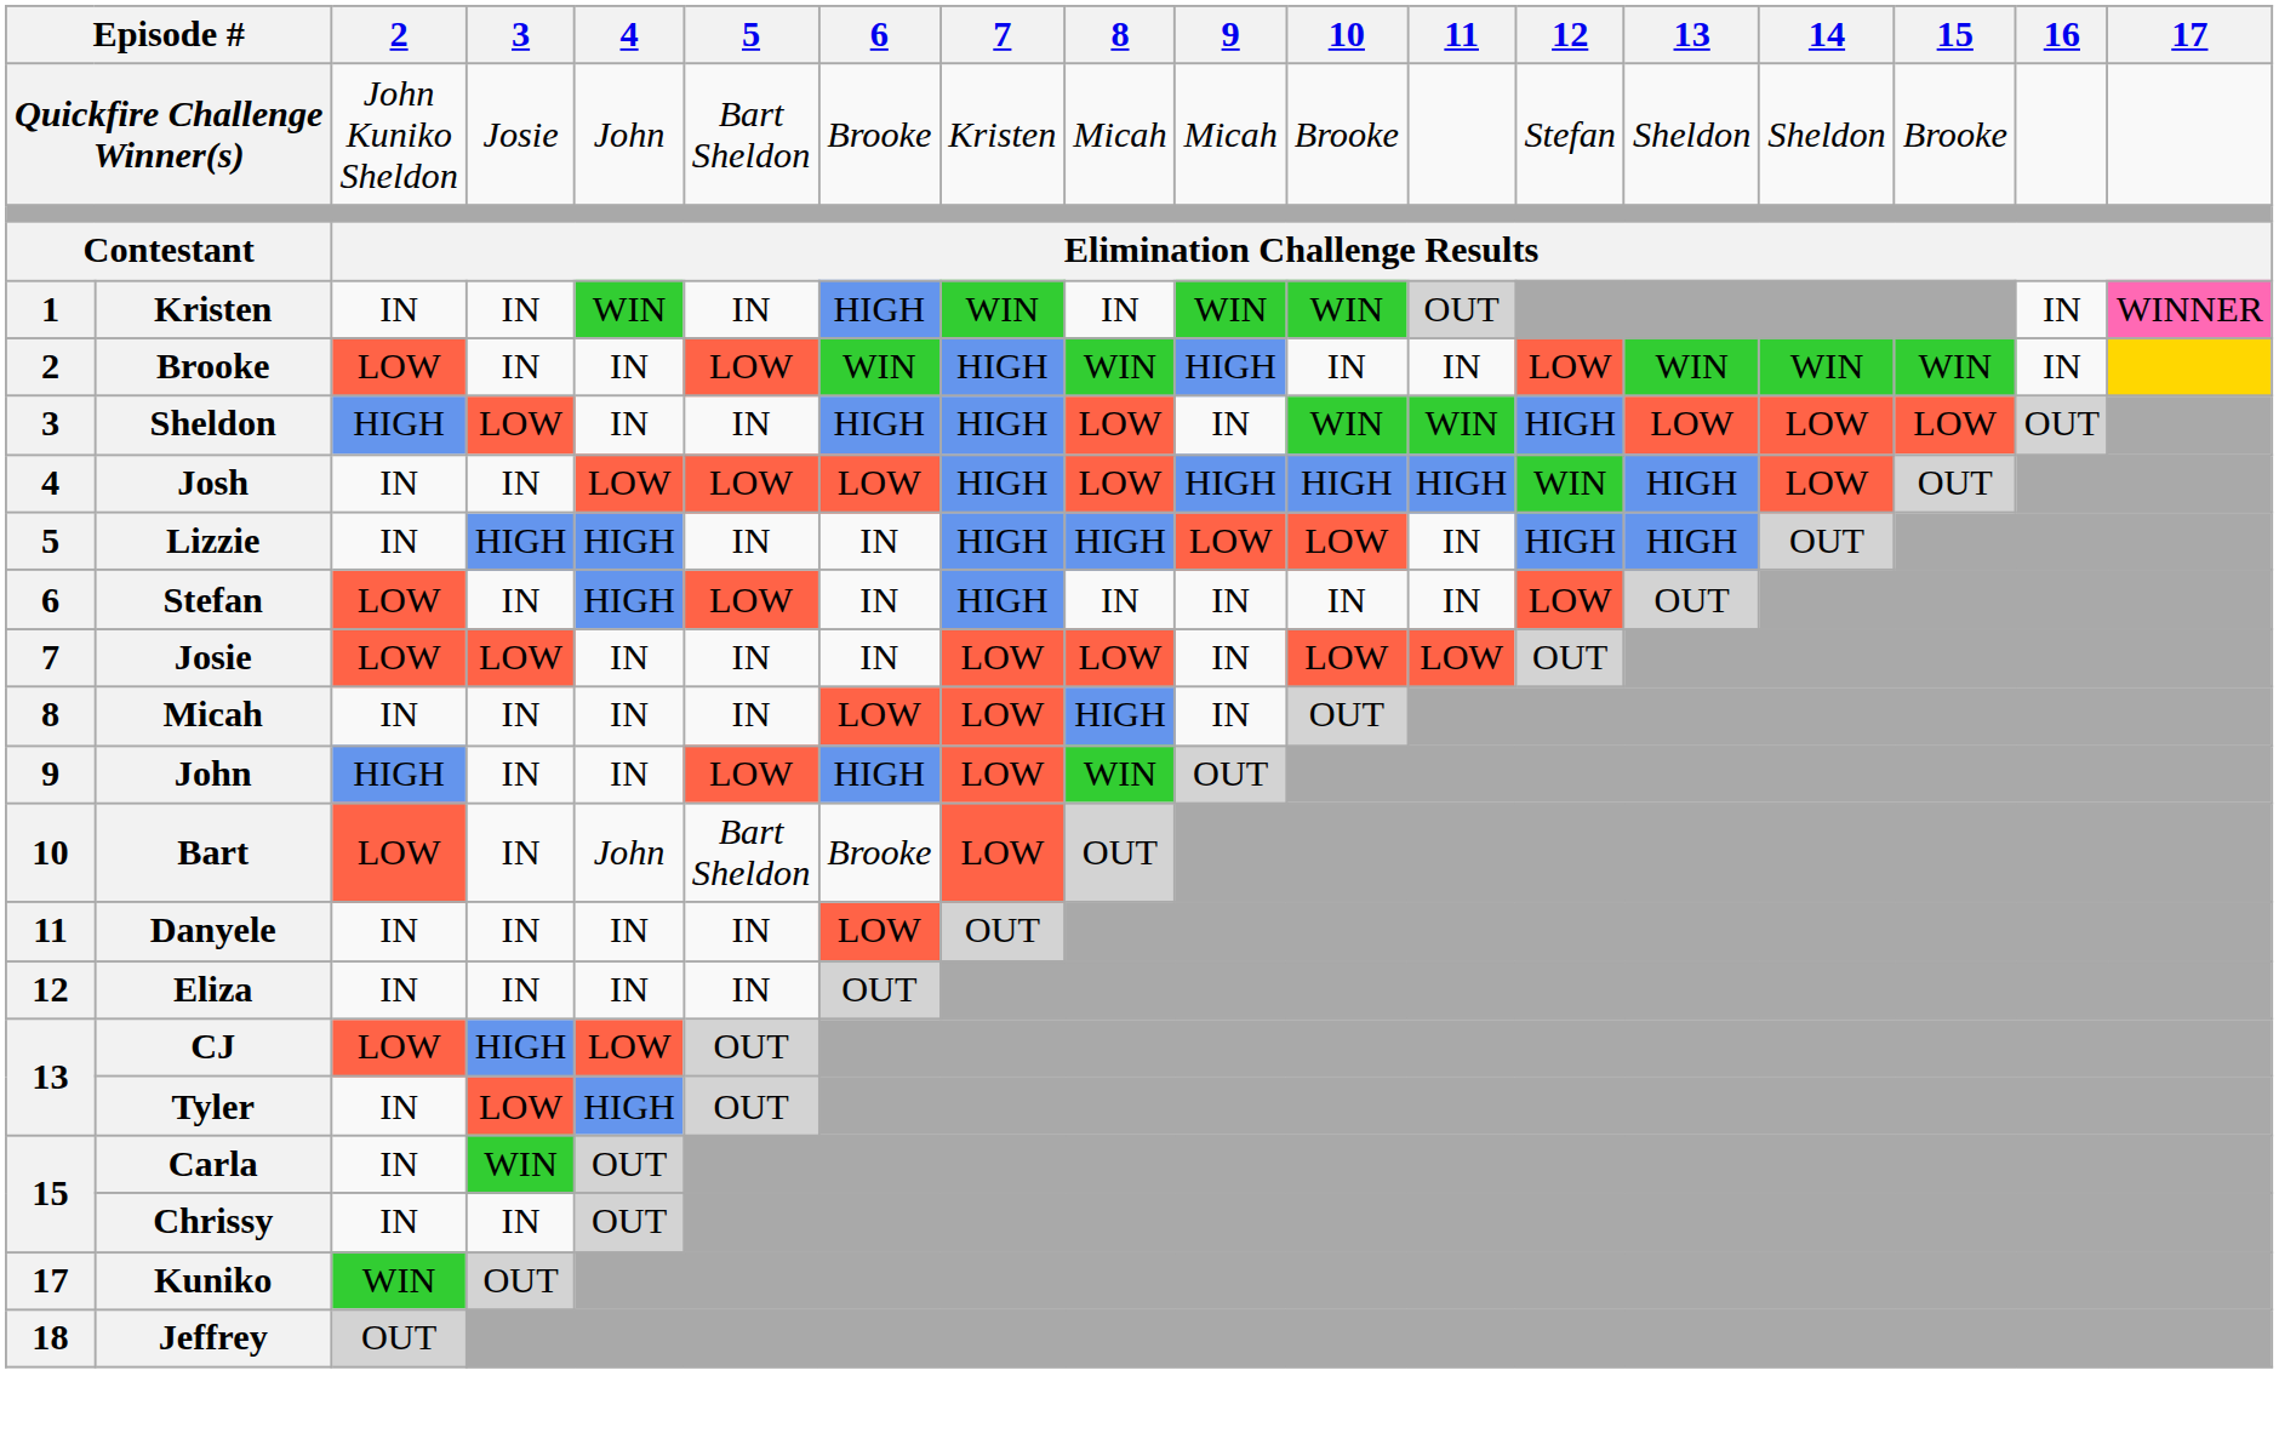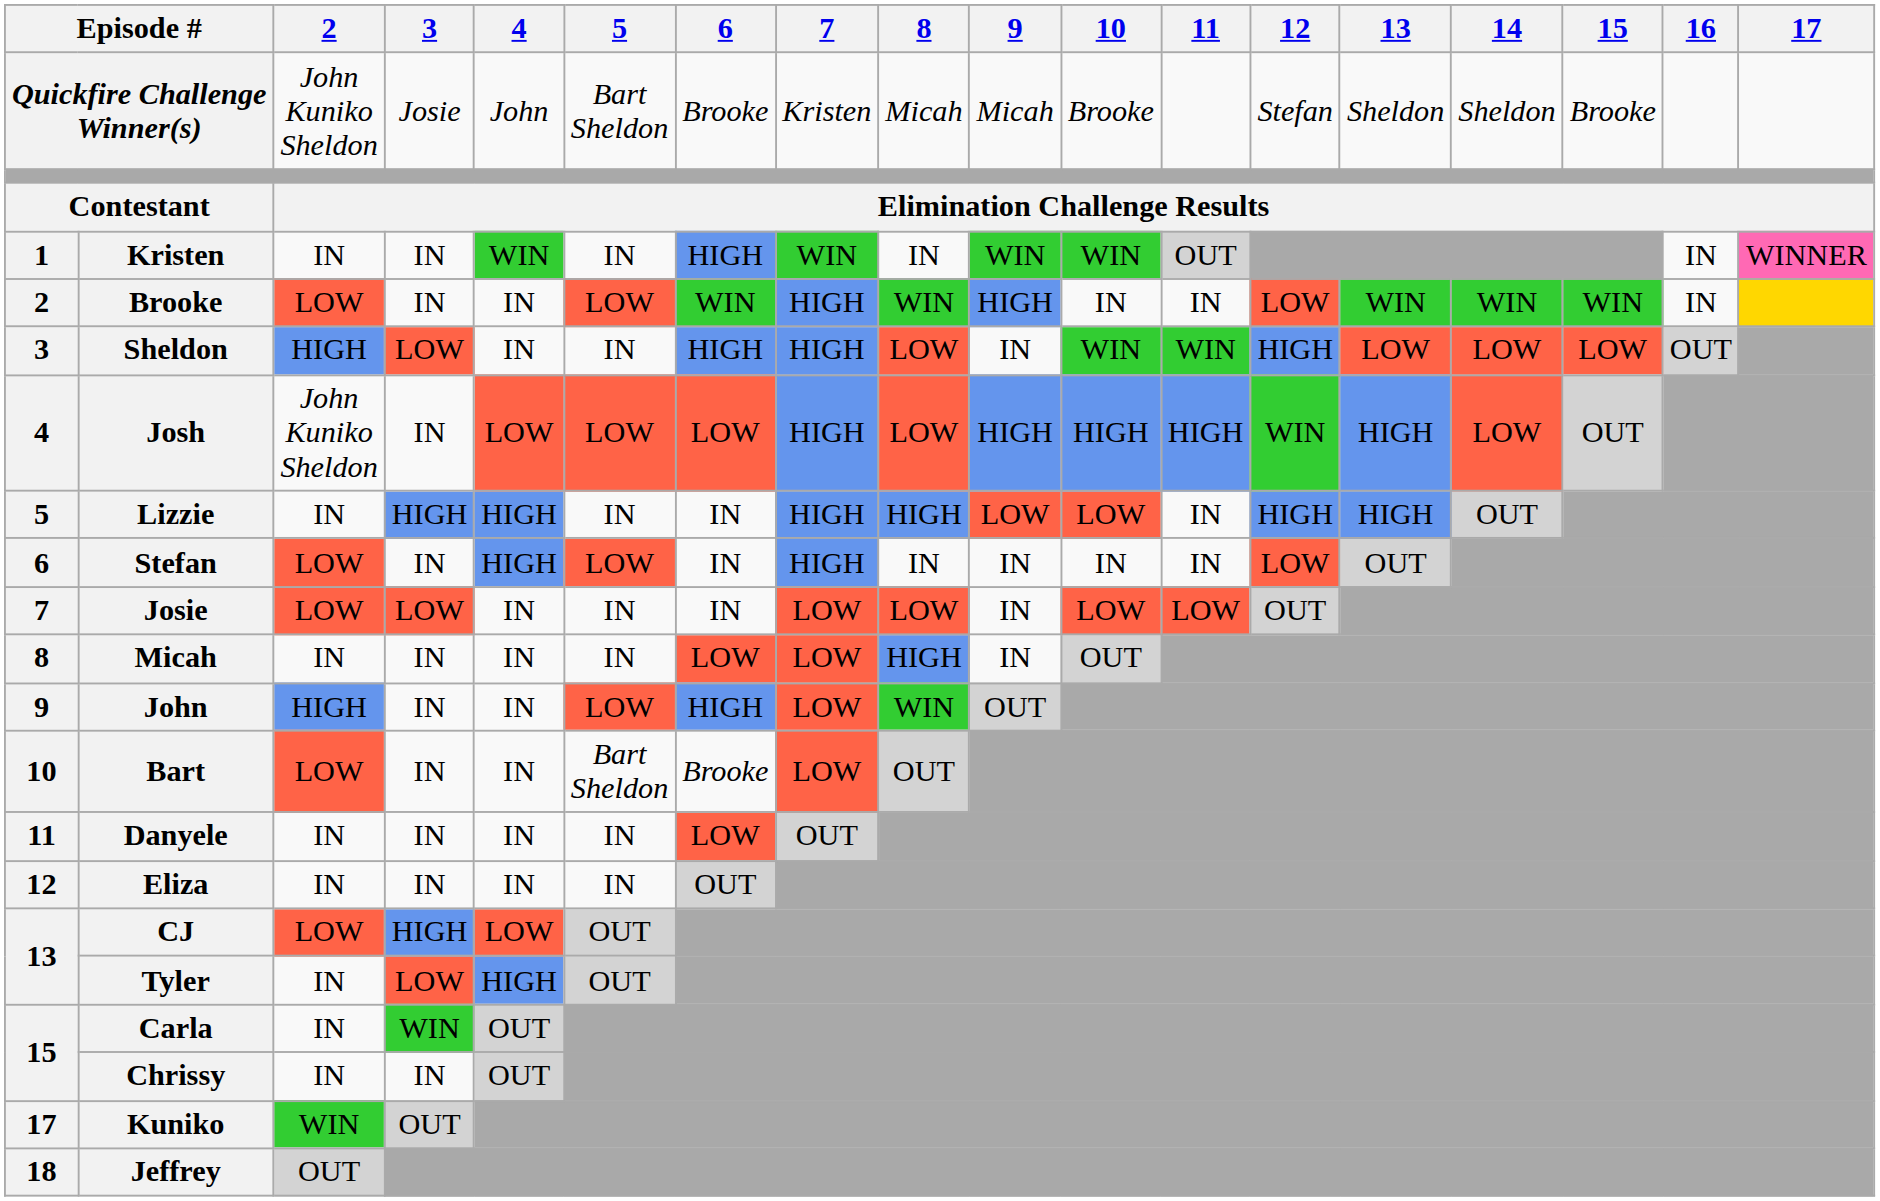 <table class="wikitable" style="text-align:center; font-size:100%">
 <tr>
 <th colspan=2>Episode #</th>
 <th><a href='#'>2</a></th>
 <th><a href='#'>3</a></th>
 <th><a href='#'>4</a></th>
 <th><a href='#'>5</a></th>
 <th><a href='#'>6</a></th>
 <th><a href='#'>7</a></th>
 <th><a href='#'>8</a></th>
 <th><a href='#'>9</a></th>
 <th><a href='#'>10</a></th>
 <th><a href='#'>11</a></th>
 <th><a href='#'>12</a></th>
 <th><a href='#'>13</a></th>
 <th><a href='#'>14</a></th>
 <th><a href='#'>15</a></th>
 <th><a href='#'>16</a></th>
 <th><a href='#'>17</a></th>
 </tr>
 <tr>
 <th colspan=2><em>Quickfire Challenge<br>Winner(s)</em></th>
 <td><em>John</em><br><em>Kuniko</em><br><em>Sheldon</em></td>
 <td><em>Josie</em></td>
 <td><em>John</em></td>
 <td><em>Bart</em><br><em>Sheldon</em></td>
 <td><em>Brooke</em></td>
 <td><em>Kristen</em></td>
 <td><em>Micah</em></td>
 <td><em>Micah</em></td>
 <td><em>Brooke</em></td>
 <td></td>
 <td><em>Stefan</em></td>
 <td><em>Sheldon</em></td>
 <td><em>Sheldon</em></td>
 <td><em>Brooke</em></td>
 <td></td>
 <td></td>
 </tr>
 <tr>
 <td colspan="19" style="background:darkgrey;"></td>
 </tr>
 <tr>
 <th colspan=2>Contestant</th>
 <th colspan="17">Elimination Challenge Results</th>
 </tr>
 <tr>
 <th>1</th>
 <th>Kristen</th>
 <td>IN</td>
 <td>IN</td>
 <td style="background:limegreen;">WIN</td>
 <td>IN</td>
 <td style="background:cornflowerblue;">HIGH</td>
 <td style="background:limegreen;">WIN</td>
 <td>IN</td>
 <td style="background:limegreen;">WIN</td>
 <td style="background:limegreen;">WIN</td>
 <td style="background:lightgrey;">OUT</td>
 <td style="background:darkgrey;" colspan="4"></td>
 <td>IN</td>
 <td style="background:hotpink;">WINNER</td>
 </tr>
 <tr>
 <th>2</th>
 <th>Brooke</th>
 <td style="background:tomato;">LOW</td>
 <td>IN</td>
 <td>IN</td>
 <td style="background:tomato;">LOW</td>
 <td style="background:limegreen;">WIN</td>
 <td style="background:cornflowerblue;">HIGH</td>
 <td style="background:limegreen;">WIN</td>
 <td style="background:cornflowerblue;">HIGH</td>
 <td>IN</td>
 <td>IN</td>
 <td style="background:tomato;">LOW</td>
 <td style="background:limegreen;">WIN</td>
 <td style="background:limegreen;">WIN</td>
 <td style="background:limegreen;">WIN</td>
 <td>IN</td>
 <td style="background:gold;"></td>
 </tr>
 <tr>
 <th>3</th>
 <th>Sheldon</th>
 <td style="background:cornflowerblue;">HIGH</td>
 <td style="background:tomato;">LOW</td>
 <td>IN</td>
 <td>IN</td>
 <td style="background:cornflowerblue;">HIGH</td>
 <td style="background:cornflowerblue;">HIGH</td>
 <td style="background:tomato;">LOW</td>
 <td>IN</td>
 <td style="background:limegreen;">WIN</td>
 <td style="background:limegreen;">WIN</td>
 <td style="background:cornflowerblue;">HIGH</td>
 <td style="background:tomato;">LOW</td>
 <td style="background:tomato;">LOW</td>
 <td style="background:tomato;">LOW</td>
 <td style="background:lightgrey;">OUT</td>
 <td style="background:darkgrey;"></td>
 </tr>
 <tr>
 <th>4</th>
 <th>Josh</th>
-<td>IN</td>
+<td><em>John</em><br><em>Kuniko</em><br><em>Sheldon</em></td>
 <td>IN</td>
 <td style="background:tomato;">LOW</td>
 <td style="background:tomato;">LOW</td>
 <td style="background:tomato;">LOW</td>
 <td style="background:cornflowerblue;">HIGH</td>
 <td style="background:tomato;">LOW</td>
 <td style="background:cornflowerblue;">HIGH</td>
 <td style="background:cornflowerblue;">HIGH</td>
 <td style="background:cornflowerblue;">HIGH</td>
 <td style="background:limegreen;">WIN</td>
 <td style="background:cornflowerblue;">HIGH</td>
 <td style="background:tomato;">LOW</td>
 <td style="background:lightgrey;">OUT</td>
 <td style="background:darkgrey;" colspan="2"></td>
 </tr>
 <tr>
 <th>5</th>
 <th>Lizzie</th>
 <td>IN</td>
 <td style="background:cornflowerblue;">HIGH</td>
 <td style="background:cornflowerblue;">HIGH</td>
 <td>IN</td>
 <td>IN</td>
 <td style="background:cornflowerblue;">HIGH</td>
 <td style="background:cornflowerblue;">HIGH</td>
 <td style="background:tomato;">LOW</td>
 <td style="background:tomato;">LOW</td>
 <td>IN</td>
 <td style="background:cornflowerblue;">HIGH</td>
 <td style="background:cornflowerblue;">HIGH</td>
 <td style="background:lightgrey;">OUT</td>
 <td style="background:darkgrey;" colspan="3"></td>
 </tr>
 <tr>
 <th>6</th>
 <th>Stefan</th>
 <td style="background:tomato;">LOW</td>
 <td>IN</td>
 <td style="background:cornflowerblue;">HIGH</td>
 <td style="background:tomato;">LOW</td>
 <td>IN</td>
 <td style="background:cornflowerblue;">HIGH</td>
 <td>IN</td>
 <td>IN</td>
 <td>IN</td>
 <td>IN</td>
 <td style="background:tomato;">LOW</td>
 <td style="background:lightgrey;">OUT</td>
 <td style="background:darkgrey;" colspan="4"></td>
 </tr>
 <tr>
 <th>7</th>
 <th>Josie</th>
 <td style="background:tomato;">LOW</td>
 <td style="background:tomato;">LOW</td>
 <td>IN</td>
 <td>IN</td>
 <td>IN</td>
 <td style="background:tomato;">LOW</td>
 <td style="background:tomato;">LOW</td>
 <td>IN</td>
 <td style="background:tomato;">LOW</td>
 <td style="background:tomato;">LOW</td>
 <td style="background:lightgrey;">OUT</td>
 <td style="background:darkgrey;" colspan="5"></td>
 </tr>
 <tr>
 <th>8</th>
 <th>Micah</th>
 <td>IN</td>
 <td>IN</td>
 <td>IN</td>
 <td>IN</td>
 <td style="background:tomato;">LOW</td>
 <td style="background:tomato;">LOW</td>
 <td style="background:cornflowerblue;">HIGH</td>
 <td>IN</td>
 <td style="background:lightgrey;">OUT</td>
 <td style="background:darkgrey;" colspan="7"></td>
 </tr>
 <tr>
 <th>9</th>
 <th>John</th>
 <td style="background:cornflowerblue;">HIGH</td>
 <td>IN</td>
 <td>IN</td>
 <td style="background:tomato;">LOW</td>
 <td style="background:cornflowerblue;">HIGH</td>
 <td style="background:tomato;">LOW</td>
 <td style="background:limegreen;">WIN</td>
 <td style="background:lightgrey;">OUT</td>
 <td style="background:darkgrey;" colspan="8"></td>
 </tr>
 <tr>
 <th>10</th>
 <th>Bart</th>
 <td style="background:tomato;">LOW</td>
 <td>IN</td>
-<td><em>John</em></td>
+<td>IN</td>
 <td><em>Bart</em><br><em>Sheldon</em></td>
 <td><em>Brooke</em></td>
 <td style="background:tomato;">LOW</td>
 <td style="background:lightgrey;">OUT</td>
 <td style="background:darkgrey;" colspan="9"></td>
 </tr>
 <tr>
 <th>11</th>
 <th>Danyele</th>
 <td>IN</td>
 <td>IN</td>
 <td>IN</td>
 <td>IN</td>
 <td style="background:tomato;">LOW</td>
 <td style="background:lightgrey;">OUT</td>
 <td style="background:darkgrey;" colspan="10"></td>
 </tr>
 <tr>
 <th>12</th>
 <th>Eliza</th>
 <td>IN</td>
 <td>IN</td>
 <td>IN</td>
 <td>IN</td>
 <td style="background:lightgrey;">OUT</td>
 <td style="background:darkgrey;" colspan="11"></td>
 </tr>
 <tr>
 <th rowspan="2">13</th>
 <th>CJ</th>
 <td style="background:tomato;">LOW</td>
 <td style="background:cornflowerblue;">HIGH</td>
 <td style="background:tomato;">LOW</td>
 <td style="background:lightgrey;">OUT</td>
 <td style="background:darkgrey;" colspan="12"></td>
 </tr>
 <tr>
 <th>Tyler</th>
 <td>IN</td>
 <td style="background:tomato;">LOW</td>
 <td style="background:cornflowerblue;">HIGH</td>
 <td style="background:lightgrey;">OUT</td>
 <td style="background:darkgrey;" colspan="12"></td>
 </tr>
 <tr>
 <th rowspan="2">15</th>
 <th>Carla</th>
 <td>IN</td>
 <td style="background:limegreen;">WIN</td>
 <td style="background:lightgrey;">OUT</td>
 <td style="background:darkgrey;" colspan="13"></td>
 </tr>
 <tr>
 <th>Chrissy</th>
 <td>IN</td>
 <td>IN</td>
 <td style="background:lightgrey;">OUT</td>
 <td style="background:darkgrey;" colspan="13"></td>
 </tr>
 <tr>
 <th>17</th>
 <th>Kuniko</th>
 <td style="background:limegreen;">WIN</td>
 <td style="background:lightgrey;">OUT</td>
 <td style="background:darkgrey;" colspan="14"></td>
 </tr>
 <tr>
 <th>18</th>
 <th>Jeffrey</th>
 <td style="background:lightgrey;">OUT</td>
 <td style="background:darkgrey;" colspan="15"></td>
 </tr>
 </table>
